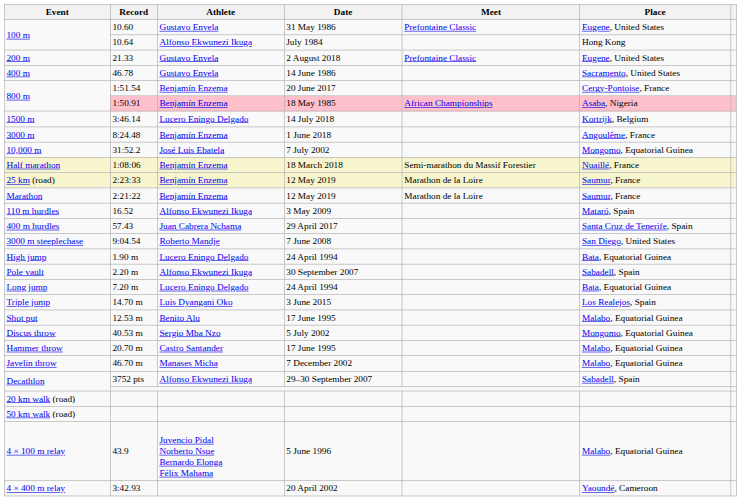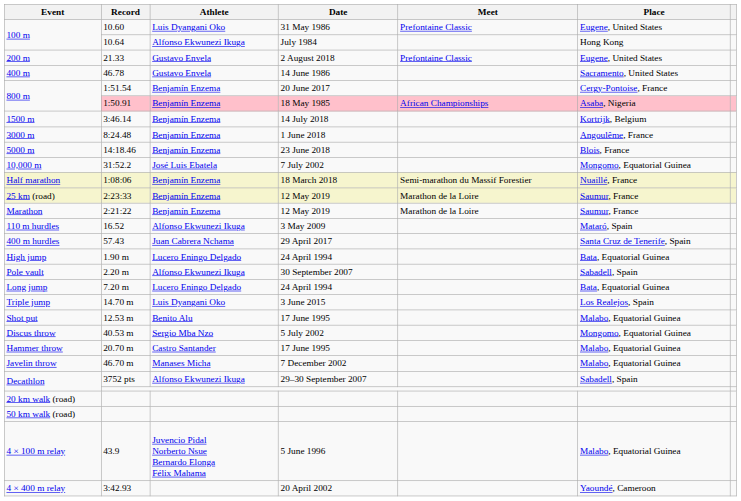 <table class="wikitable" style="font-size:95%; width: 95%;">
 <tr>
 <th>Event</th>
 <th>Record</th>
 <th>Athlete</th>
 <th>Date</th>
 <th>Meet</th>
 <th>Place</th>
 <th></th>
 </tr>
 <tr>
 <td rowspan=2><a href='#'>100 m</a></td>
 <td>10.60</td>
-<td><a href='#'>Gustavo Envela</a></td>
+<td><a href='#'>Luis Dyangani Oko</a></td>
 <td>31 May 1986</td>
 <td><a href='#'>Prefontaine Classic</a></td>
 <td><a href='#'>Eugene</a>, United States</td>
 <td></td>
 </tr>
 <tr>
 <td>10.64 </td>
 <td><a href='#'>Alfonso Ekwunezi Ikuga</a></td>
 <td>July 1984</td>
 <td></td>
 <td>Hong Kong</td>
 <td></td>
 </tr>
 <tr>
 <td><a href='#'>200 m</a></td>
 <td>21.33 </td>
 <td><a href='#'>Gustavo Envela</a></td>
 <td>2 August 2018</td>
 <td><a href='#'>Prefontaine Classic</a></td>
 <td><a href='#'>Eugene</a>, United States</td>
 <td></td>
 </tr>
 <tr>
 <td><a href='#'>400 m</a></td>
 <td>46.78</td>
 <td><a href='#'>Gustavo Envela</a></td>
 <td>14 June 1986</td>
 <td></td>
 <td><a href='#'>Sacramento</a>, United States</td>
 <td></td>
 </tr>
 <tr>
 <td rowspan=2><a href='#'>800 m</a></td>
 <td>1:51.54</td>
 <td><a href='#'>Benjamín Enzema</a></td>
 <td>20 June 2017</td>
 <td></td>
 <td><a href='#'>Cergy-Pontoise</a>, France</td>
 <td></td>
 </tr>
 <tr bgcolor=#CEF6F5 style="background:pink;">
 <td>1:50.91</td>
 <td><a href='#'>Benjamín Enzema</a></td>
 <td>18 May 1985</td>
 <td><a href='#'>African Championships</a></td>
 <td><a href='#'>Asaba</a>, Nigeria</td>
 <td></td>
 </tr>
 <tr>
 <td><a href='#'>1500 m</a></td>
 <td>3:46.14</td>
-<td><a href='#'>Lucero Eningo Delgado</a></td>
+<td><a href='#'>Benjamín Enzema</a></td>
 <td>14 July 2018</td>
 <td></td>
 <td><a href='#'>Kortrijk</a>, Belgium</td>
 <td></td>
 </tr>
 <tr>
 <td><a href='#'>3000 m</a></td>
 <td>8:24.48</td>
 <td><a href='#'>Benjamín Enzema</a></td>
 <td>1 June 2018</td>
 <td></td>
 <td><a href='#'>Angoulême</a>, France</td>
+<td></td>
+</tr>
+<tr>
+<td><a href='#'>5000 m</a></td>
+<td>14:18.46</td>
+<td><a href='#'>Benjamín Enzema</a></td>
+<td>23 June 2018</td>
+<td></td>
+<td><a href='#'>Blois</a>, France</td>
 <td></td>
 </tr>
 <tr>
 <td><a href='#'>10,000 m</a></td>
 <td>31:52.2 </td>
 <td><a href='#'>José Luis Ebatela</a></td>
 <td>7 July 2002</td>
 <td></td>
 <td><a href='#'>Mongomo</a>, Equatorial Guinea</td>
 <td></td>
 </tr>
 <tr style="background:#f6F5CE;">
 <td><a href='#'>Half marathon</a></td>
 <td>1:08:06</td>
 <td><a href='#'>Benjamín Enzema</a></td>
 <td>18 March 2018</td>
 <td>Semi-marathon du Massif Forestier</td>
 <td><a href='#'>Nuaillé</a>, France</td>
 <td></td>
 </tr>
 <tr style="background:#f6F5CE;">
 <td><a href='#'>25 km</a> (road)</td>
 <td>2:23:33</td>
 <td><a href='#'>Benjamín Enzema</a></td>
 <td>12 May 2019</td>
 <td>Marathon de la Loire</td>
 <td><a href='#'>Saumur</a>, France</td>
 <td></td>
 </tr>
 <tr>
 <td><a href='#'>Marathon</a></td>
 <td>2:21:22</td>
 <td><a href='#'>Benjamín Enzema</a></td>
 <td>12 May 2019</td>
 <td>Marathon de la Loire</td>
 <td><a href='#'>Saumur</a>, France</td>
 <td></td>
 </tr>
 <tr>
 <td><a href='#'>110 m hurdles</a></td>
 <td>16.52 </td>
 <td><a href='#'>Alfonso Ekwunezi Ikuga</a></td>
 <td>3 May 2009</td>
 <td></td>
 <td><a href='#'>Mataró</a>, Spain</td>
 <td></td>
 </tr>
 <tr>
 <td><a href='#'>400 m hurdles</a></td>
 <td>57.43</td>
 <td><a href='#'>Juan Cabrera Nchama</a></td>
 <td>29 April 2017</td>
 <td></td>
 <td><a href='#'>Santa Cruz de Tenerife</a>, Spain</td>
-</tr>
-<tr>
-<td><a href='#'>3000 m steeplechase</a></td>
-<td>9:04.54</td>
-<td><a href='#'>Roberto Mandje</a></td>
-<td>7 June 2008</td>
-<td></td>
-<td><a href='#'>San Diego</a>, United States</td>
-<td></td>
 </tr>
 <tr>
 <td><a href='#'>High jump</a></td>
 <td>1.90 m</td>
 <td><a href='#'>Lucero Eningo Delgado</a></td>
 <td>24 April 1994</td>
 <td></td>
 <td><a href='#'>Bata</a>, Equatorial Guinea</td>
 <td></td>
 </tr>
 <tr>
 <td><a href='#'>Pole vault</a></td>
 <td>2.20 m</td>
 <td><a href='#'>Alfonso Ekwunezi Ikuga</a></td>
 <td>30 September 2007</td>
 <td></td>
 <td><a href='#'>Sabadell</a>, Spain</td>
 <td></td>
 </tr>
 <tr>
 <td><a href='#'>Long jump</a></td>
 <td>7.20 m </td>
 <td><a href='#'>Lucero Eningo Delgado</a></td>
 <td>24 April 1994</td>
 <td></td>
 <td><a href='#'>Bata</a>, Equatorial Guinea</td>
 <td></td>
 </tr>
 <tr>
 <td><a href='#'>Triple jump</a></td>
 <td>14.70 m </td>
 <td><a href='#'>Luis Dyangani Oko</a></td>
 <td>3 June 2015</td>
 <td></td>
 <td><a href='#'>Los Realejos</a>, Spain</td>
 <td></td>
 </tr>
 <tr>
 <td><a href='#'>Shot put</a></td>
 <td>12.53 m</td>
 <td><a href='#'>Benito Alu</a></td>
 <td>17 June 1995</td>
 <td></td>
 <td><a href='#'>Malabo</a>, Equatorial Guinea</td>
 <td></td>
 </tr>
 <tr>
 <td><a href='#'>Discus throw</a></td>
 <td>40.53 m</td>
 <td><a href='#'>Sergio Mba Nzo</a></td>
 <td>5 July 2002</td>
 <td></td>
 <td><a href='#'>Mongomo</a>, Equatorial Guinea</td>
 <td></td>
 </tr>
 <tr>
 <td><a href='#'>Hammer throw</a></td>
 <td>20.70 m</td>
 <td><a href='#'>Castro Santander</a></td>
 <td>17 June 1995</td>
 <td></td>
 <td><a href='#'>Malabo</a>, Equatorial Guinea</td>
 <td></td>
 </tr>
 <tr>
 <td><a href='#'>Javelin throw</a></td>
 <td>46.70 m</td>
 <td><a href='#'>Manases Micha</a></td>
 <td>7 December 2002</td>
 <td></td>
 <td><a href='#'>Malabo</a>, Equatorial Guinea</td>
 <td></td>
 </tr>
 <tr>
 <td rowspan=2><a href='#'>Decathlon</a></td>
 <td>3752 pts </td>
 <td><a href='#'>Alfonso Ekwunezi Ikuga</a></td>
 <td>29–30 September 2007</td>
 <td></td>
 <td><a href='#'>Sabadell</a>, Spain</td>
 <td></td>
 </tr>
 <tr>
 <td colspan=5></td>
 <td></td>
 </tr>
 <tr>
 <td><a href='#'>20 km walk</a> (road)</td>
 <td></td>
 <td></td>
 <td></td>
 <td></td>
 <td></td>
 <td></td>
 </tr>
 <tr>
 <td><a href='#'>50 km walk</a> (road)</td>
 <td></td>
 <td></td>
 <td></td>
 <td></td>
 <td></td>
 <td></td>
 </tr>
 <tr>
 <td><a href='#'>4 × 100 m relay</a></td>
 <td>43.9 </td>
 <td><br><a href='#'>Juvencio Pidal</a><br><a href='#'>Norberto Nsue</a><br><a href='#'>Bernardo Elonga</a><br><a href='#'>Félix Mahama</a></td>
 <td>5 June 1996</td>
 <td></td>
 <td><a href='#'>Malabo</a>, Equatorial Guinea</td>
 <td></td>
 </tr>
 <tr>
 <td><a href='#'>4 × 400 m relay</a></td>
 <td>3:42.93</td>
 <td></td>
 <td>20 April 2002</td>
 <td></td>
 <td><a href='#'>Yaoundé</a>, Cameroon</td>
 <td></td>
 </tr>
 </table>
